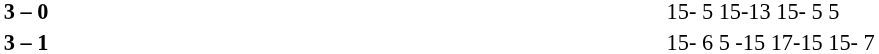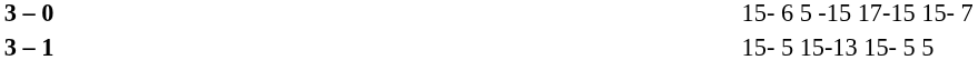 <table width=100% cellspacing=1>
 <tr>
 <th width=20%></th>
 <th width=12%></th>
 <th width=20%></th>
 <th width=33%></th>
 <td></td>
 </tr>
 <tr style=font-size:90%>
 <td align=right></td>
 <td align=center><strong>3 – 0</strong></td>
 <td><strong></strong></td>
-<td>15- 5 15-13 15- 5 5</td>
+<td>15- 6 5 -15 17-15 15- 7</td>
 <td></td>
 </tr>
 <tr style=font-size:90%>
 <td align=right></td>
 <td align=center><strong>3 – 1</strong></td>
 <td><strong></strong></td>
-<td>15- 6 5 -15 17-15 15- 7</td>
+<td>15- 5 15-13 15- 5 5</td>
 </tr>
 </table>
